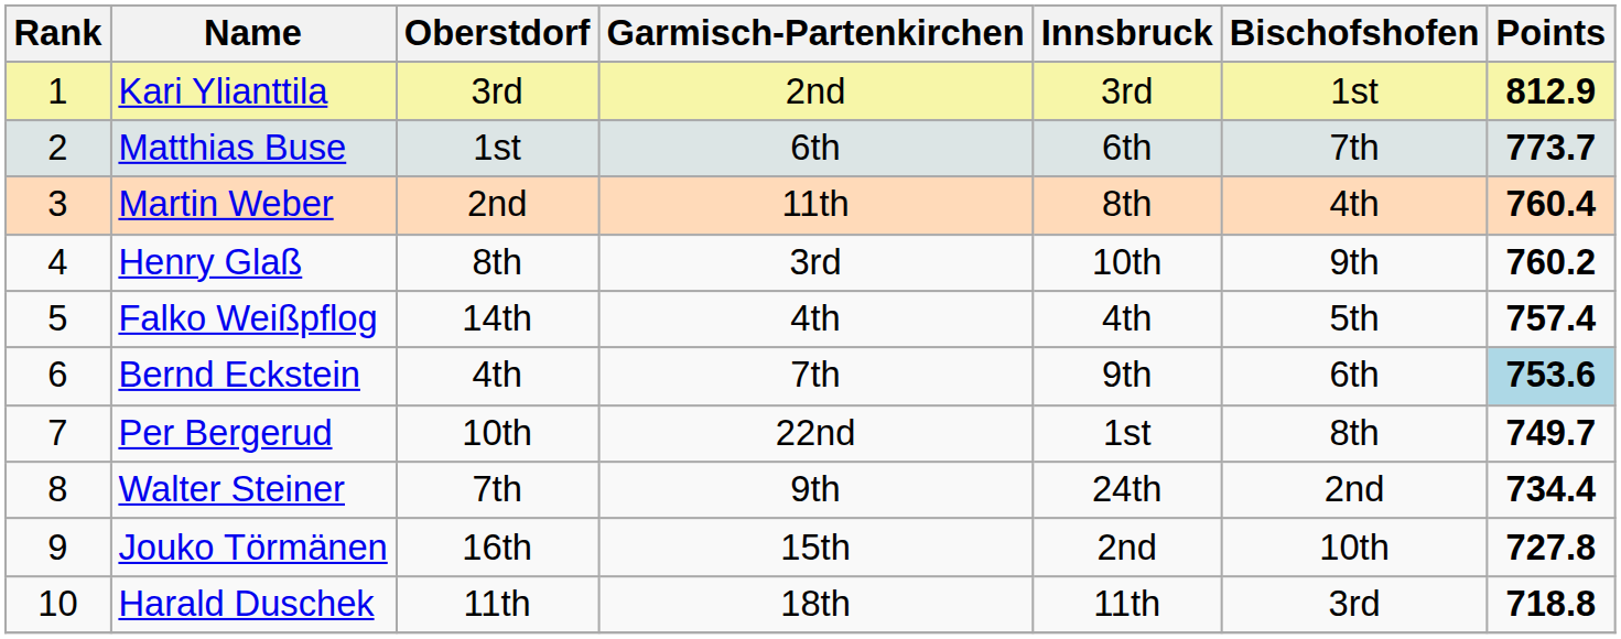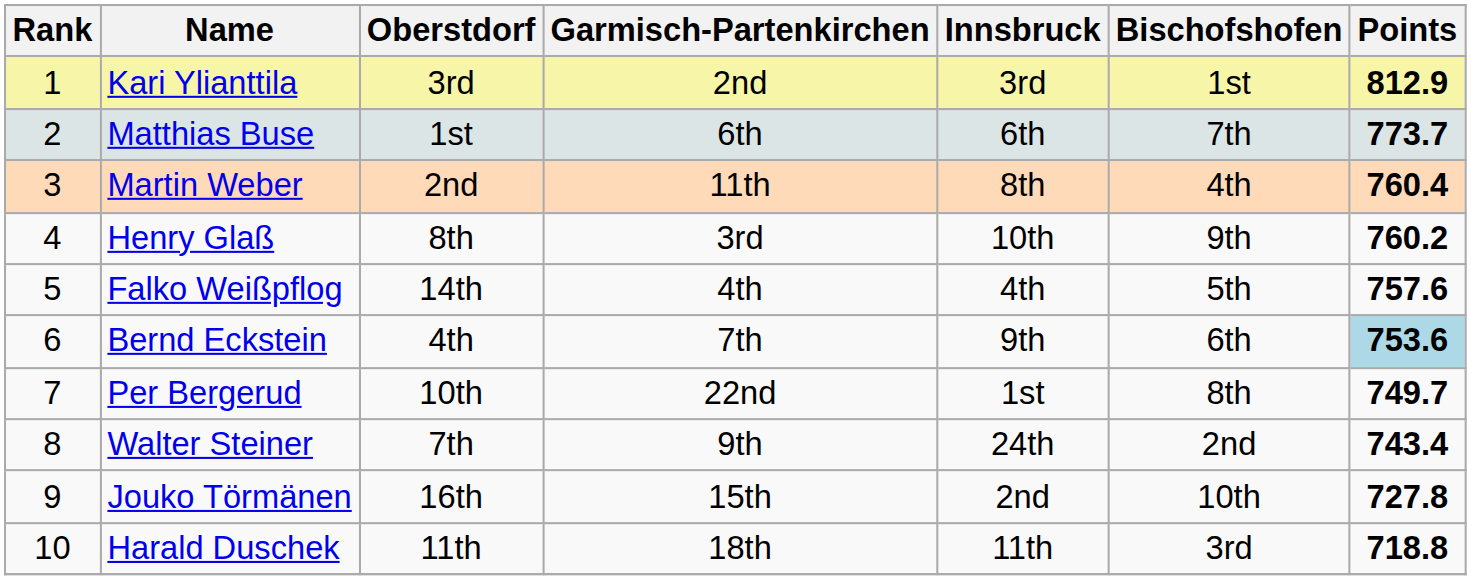 <table class="wikitable sortable">
 <tr>
 <th align=Center>Rank</th>
 <th>Name</th>
 <th>Oberstdorf</th>
 <th>Garmisch-Partenkirchen</th>
 <th>Innsbruck</th>
 <th>Bischofshofen</th>
 <th>Points</th>
 </tr>
 <tr style="background:#F7F6A8">
 <td align=center>1</td>
 <td> <a href='#'>Kari Ylianttila</a></td>
 <td align=center>3rd</td>
 <td align=center>2nd</td>
 <td align=center>3rd</td>
 <td align=center>1st</td>
 <td align=center><strong>812.9</strong></td>
 </tr>
 <tr style="background: #DCE5E5;">
 <td align=center>2</td>
 <td> <a href='#'>Matthias Buse</a></td>
 <td align=center>1st</td>
 <td align=center>6th</td>
 <td align=center>6th</td>
 <td align=center>7th</td>
 <td align=center><strong>773.7</strong></td>
 </tr>
 <tr style="background: #FFDAB9;">
 <td align=center>3</td>
 <td> <a href='#'>Martin Weber</a></td>
 <td align=center>2nd</td>
 <td align=center>11th</td>
 <td align=center>8th</td>
 <td align=center>4th</td>
 <td align=center><strong>760.4</strong></td>
 </tr>
 <tr>
 <td align=center>4</td>
 <td> <a href='#'>Henry Glaß</a></td>
 <td align=center>8th</td>
 <td align=center>3rd</td>
 <td align=center>10th</td>
 <td align=center>9th</td>
 <td align=center><strong>760.2</strong></td>
 </tr>
 <tr>
 <td align=center>5</td>
 <td> <a href='#'>Falko Weißpflog</a></td>
 <td align=center>14th</td>
 <td align=center>4th</td>
 <td align=center>4th</td>
 <td align=center>5th</td>
-<td align=center><strong>757.4</strong></td>
+<td align=center><strong>757.6</strong></td>
 </tr>
 <tr>
 <td align=center>6</td>
 <td> <a href='#'>Bernd Eckstein</a></td>
 <td align=center>4th</td>
 <td align=center>7th</td>
 <td align=center>9th</td>
 <td align=center>6th</td>
 <td align=center style="background: lightblue;"><strong>753.6</strong></td>
 </tr>
 <tr>
 <td align=center>7</td>
 <td> <a href='#'>Per Bergerud</a></td>
 <td align=center>10th</td>
 <td align=center>22nd</td>
 <td align=center>1st</td>
 <td align=center>8th</td>
 <td align=center><strong>749.7</strong></td>
 </tr>
 <tr>
 <td align=center>8</td>
 <td> <a href='#'>Walter Steiner</a></td>
 <td align=center>7th</td>
 <td align=center>9th</td>
 <td align=center>24th</td>
 <td align=center>2nd</td>
-<td align=center><strong>734.4</strong></td>
+<td align=center><strong>743.4</strong></td>
 </tr>
 <tr>
 <td align=center>9</td>
 <td> <a href='#'>Jouko Törmänen</a></td>
 <td align=center>16th</td>
 <td align=center>15th</td>
 <td align=center>2nd</td>
 <td align=center>10th</td>
 <td align=center><strong>727.8</strong></td>
 </tr>
 <tr>
 <td align=center>10</td>
 <td> <a href='#'>Harald Duschek</a></td>
 <td align=center>11th</td>
 <td align=center>18th</td>
 <td align=center>11th</td>
 <td align=center>3rd</td>
 <td align=center><strong>718.8</strong></td>
 </tr>
 <tr>
 </tr>
 </table>
